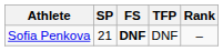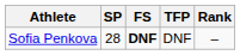 <table class="wikitable" border="1" style="font-size:90%">
 <tr>
 <th>Athlete</th>
 <th>SP</th>
 <th>FS</th>
 <th>TFP</th>
 <th>Rank</th>
 </tr>
 <tr align=center>
 <td align=left><a href='#'>Sofia Penkova</a></td>
-<td>21</td>
+<td>28</td>
 <td><strong>DNF</strong></td>
 <td>DNF</td>
 <td>–</td>
 </tr>
 </table>
